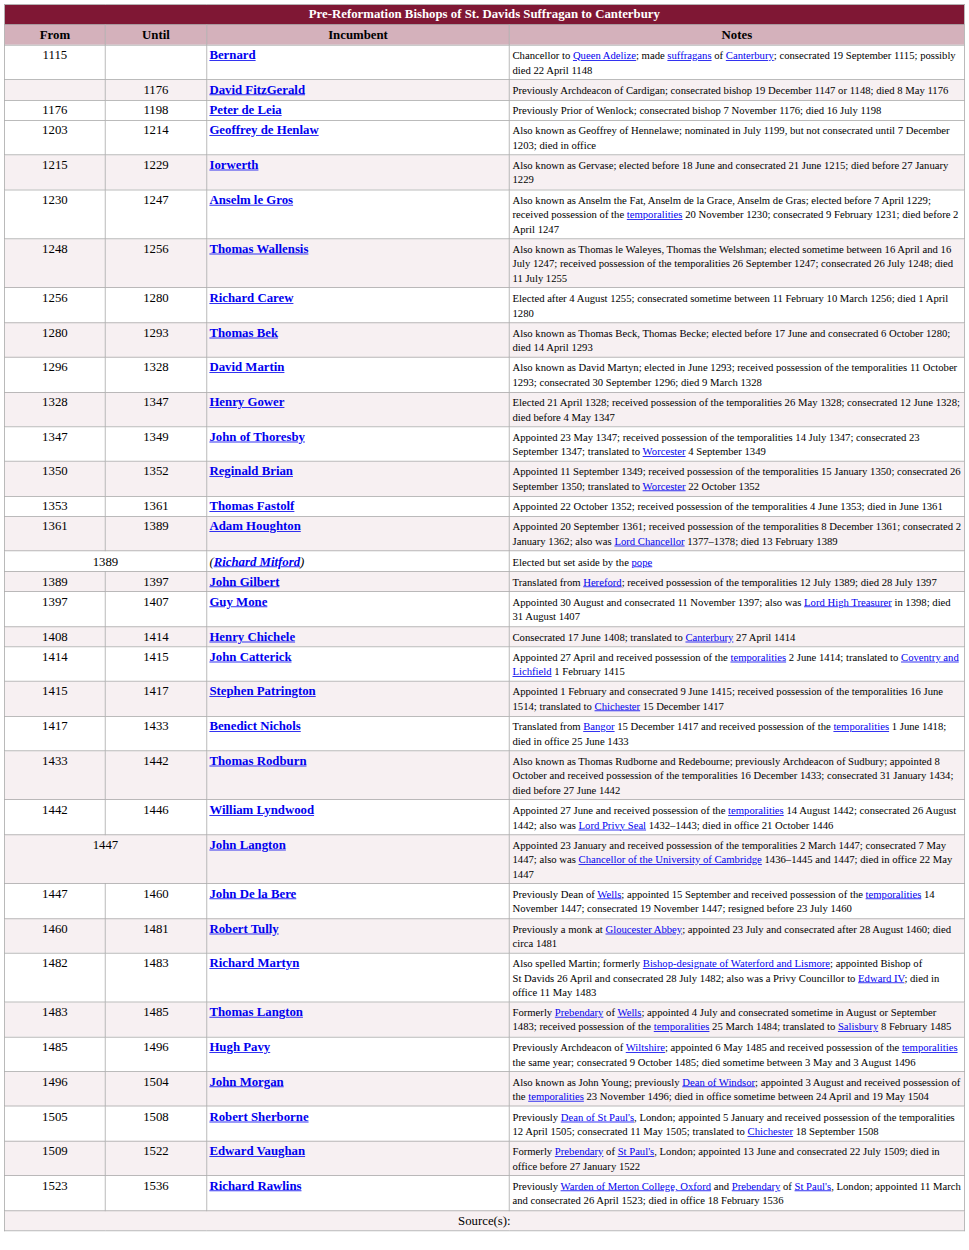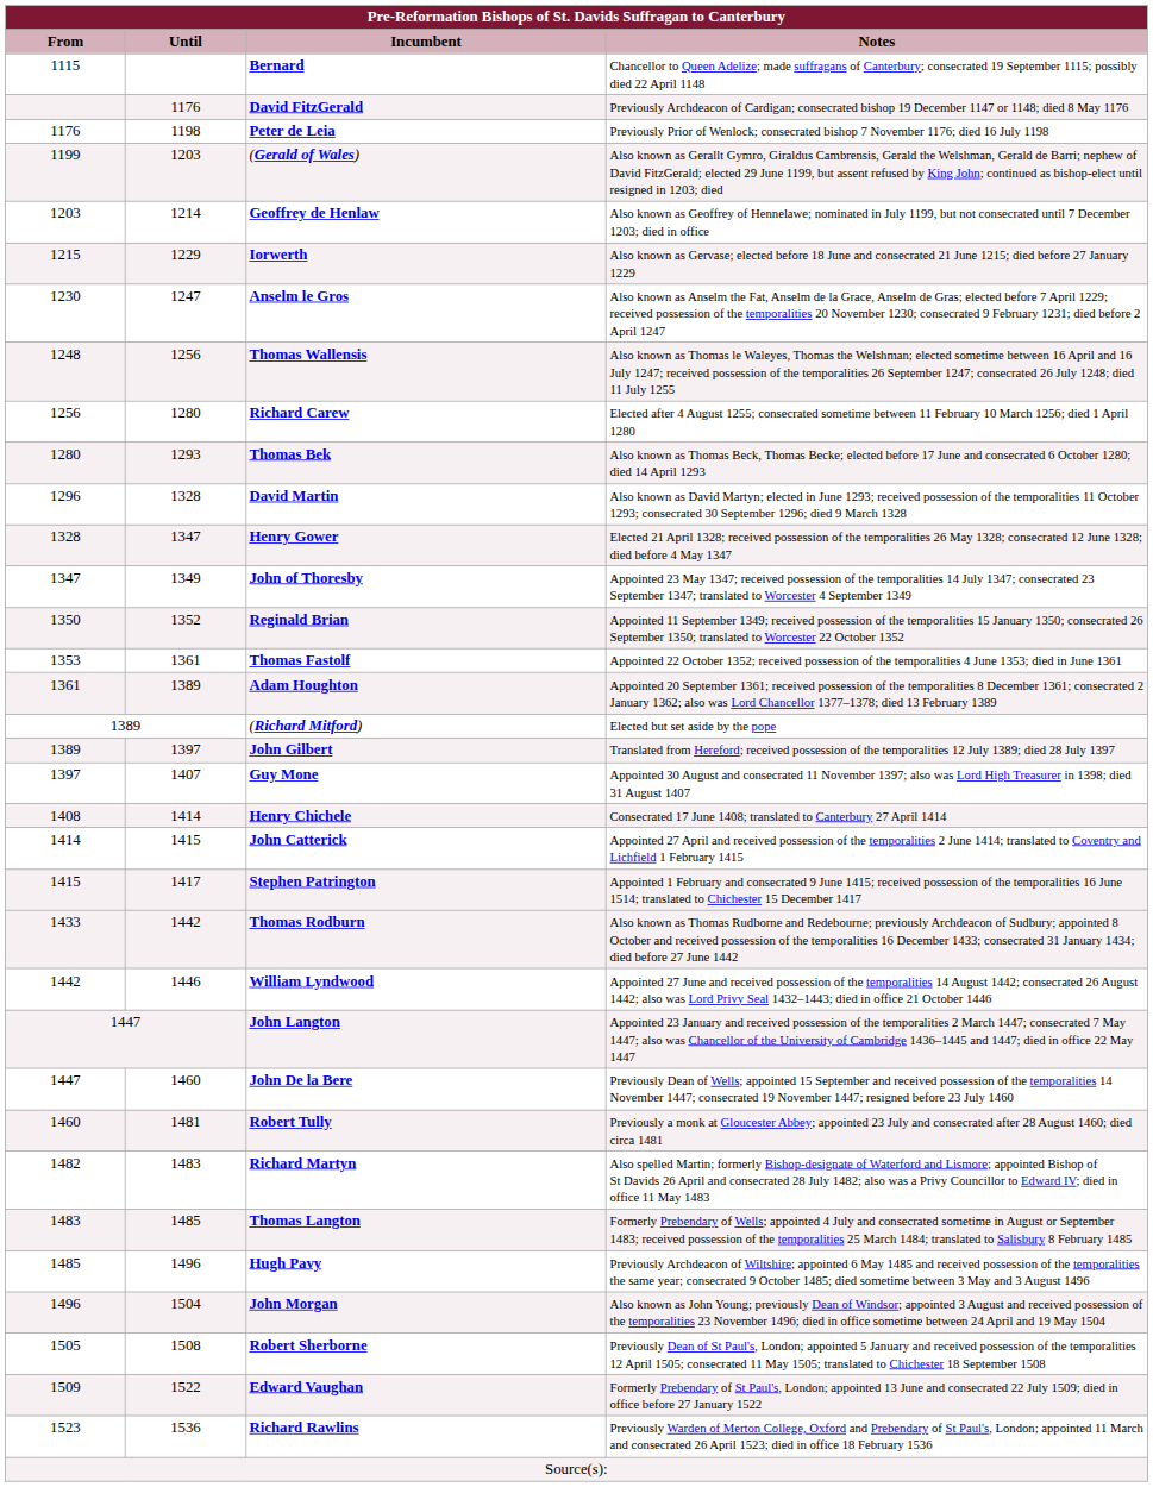 <table class="wikitable" style="width:95%;" border="1" cellpadding="2">
 <tr>
 <th colspan="4" style="background-color: #7F1734; color: white;">Pre-Reformation Bishops of St. Davids Suffragan to Canterbury</th>
 </tr>
 <tr valign=center>
 <th style="background-color:#D4B1BB" width="10%">From</th>
 <th style="background-color:#D4B1BB" width="10%">Until</th>
 <th style="background-color:#D4B1BB" width="30%">Incumbent</th>
 <th style="background-color:#D4B1BB" width="45%">Notes</th>
 </tr>
 <tr valign=top bgcolor="white">
 <td align=center>1115</td>
 <td align=center></td>
 <td><strong><a href='#'>Bernard</a></strong></td>
 <td><small>Chancellor to <a href='#'>Queen Adelize</a>; made <a href='#'>suffragans</a> of <a href='#'>Canterbury</a>; consecrated 19 September 1115; possibly died 22 April 1148</small></td>
 </tr>
 <tr valign=top bgcolor="#F7F0F2">
 <td align=center></td>
 <td align=center>1176</td>
 <td><strong><a href='#'>David FitzGerald</a></strong></td>
 <td><small>Previously Archdeacon of Cardigan; consecrated bishop 19 December 1147 or 1148; died 8 May 1176</small></td>
 </tr>
 <tr valign=top bgcolor="white">
 <td align=center>1176</td>
 <td align=center>1198</td>
 <td><strong><a href='#'>Peter de Leia</a></strong></td>
 <td><small>Previously Prior of Wenlock; consecrated bishop 7 November 1176; died 16 July 1198</small></td>
+</tr>
+<tr valign=top bgcolor="#F7F0F2">
+<td align=center>1199</td>
+<td align=center>1203</td>
+<td><em>(<strong><a href='#'>Gerald of Wales</a></strong>)</em></td>
+<td><small>Also known as Gerallt Gymro, Giraldus Cambrensis, Gerald the Welshman, Gerald de Barri; nephew of David FitzGerald; elected 29 June 1199, but assent refused by <a href='#'>King John</a>; continued as bishop-elect until resigned in 1203; died </small></td>
 </tr>
 <tr valign=top bgcolor="white">
 <td align=center>1203</td>
 <td align=center>1214</td>
 <td><strong><a href='#'>Geoffrey de Henlaw</a></strong></td>
 <td><small>Also known as Geoffrey of Hennelawe; nominated in July 1199, but not consecrated until 7 December 1203; died in office</small></td>
 </tr>
 <tr valign=top bgcolor="#F7F0F2">
 <td align=center>1215</td>
 <td align=center>1229</td>
 <td><strong><a href='#'>Iorwerth</a></strong></td>
 <td><small>Also known as Gervase; elected before 18 June and consecrated 21 June 1215; died before 27 January 1229</small></td>
 </tr>
 <tr valign=top bgcolor="white">
 <td align=center>1230</td>
 <td align=center>1247</td>
 <td><strong><a href='#'>Anselm le Gros</a></strong></td>
 <td><small>Also known as Anselm the Fat, Anselm de la Grace, Anselm de Gras; elected before 7 April 1229; received possession of the <a href='#'>temporalities</a> 20 November 1230; consecrated 9 February 1231; died before 2 April 1247</small></td>
 </tr>
 <tr valign=top bgcolor="#F7F0F2">
 <td align=center>1248</td>
 <td align=center>1256</td>
 <td><strong><a href='#'>Thomas Wallensis</a></strong></td>
 <td><small>Also known as Thomas le Waleyes, Thomas the Welshman; elected sometime between 16 April and 16 July 1247; received possession of the temporalities 26 September 1247; consecrated 26 July 1248; died 11 July 1255</small></td>
 </tr>
 <tr valign=top bgcolor="white">
 <td align=center>1256</td>
 <td align=center>1280</td>
 <td><strong><a href='#'>Richard Carew</a></strong></td>
 <td><small>Elected after 4 August 1255; consecrated sometime between 11 February 10 March 1256; died 1 April 1280</small></td>
 </tr>
 <tr valign=top bgcolor="#F7F0F2">
 <td align=center>1280</td>
 <td align=center>1293</td>
 <td><strong><a href='#'>Thomas Bek</a></strong></td>
 <td><small>Also known as Thomas Beck, Thomas Becke; elected before 17 June and consecrated 6 October 1280; died 14 April 1293</small></td>
 </tr>
 <tr valign=top bgcolor="white">
 <td align=center>1296</td>
 <td align=center>1328</td>
 <td><strong><a href='#'>David Martin</a></strong></td>
 <td><small>Also known as David Martyn; elected in June 1293; received possession of the temporalities 11 October 1293; consecrated 30 September 1296; died 9 March 1328</small></td>
 </tr>
 <tr valign=top bgcolor="#F7F0F2">
 <td align=center>1328</td>
 <td align=center>1347</td>
 <td><strong><a href='#'>Henry Gower</a></strong></td>
 <td><small>Elected 21 April 1328; received possession of the temporalities 26 May 1328; consecrated 12 June 1328; died before 4 May 1347</small></td>
 </tr>
 <tr valign=top bgcolor="white">
 <td align=center>1347</td>
 <td align=center>1349</td>
 <td><strong><a href='#'>John of Thoresby</a></strong></td>
 <td><small>Appointed 23 May 1347; received possession of the temporalities 14 July 1347; consecrated 23 September 1347; translated to <a href='#'>Worcester</a> 4 September 1349</small></td>
 </tr>
 <tr valign=top bgcolor="#F7F0F2">
 <td align=center>1350</td>
 <td align=center>1352</td>
 <td><strong><a href='#'>Reginald Brian</a></strong></td>
 <td><small>Appointed 11 September 1349; received possession of the temporalities 15 January 1350; consecrated 26 September 1350; translated to <a href='#'>Worcester</a> 22 October 1352</small></td>
 </tr>
 <tr valign=top bgcolor="white">
 <td align=center>1353</td>
 <td align=center>1361</td>
 <td><strong><a href='#'>Thomas Fastolf</a></strong></td>
 <td><small>Appointed 22 October 1352; received possession of the temporalities 4 June 1353; died in June 1361</small></td>
 </tr>
 <tr valign=top bgcolor="#F7F0F2">
 <td align=center>1361</td>
 <td align=center>1389</td>
 <td><strong><a href='#'>Adam Houghton</a></strong></td>
 <td><small>Appointed 20 September 1361; received possession of the temporalities 8 December 1361; consecrated 2 January 1362; also was <a href='#'>Lord Chancellor</a> 1377–1378; died 13 February 1389</small></td>
 </tr>
 <tr valign=top bgcolor="white">
 <td colspan=2 align=center>1389</td>
 <td><em>(<strong><a href='#'>Richard Mitford</a></strong>)</em></td>
 <td><small>Elected but set aside by the <a href='#'>pope</a></small></td>
 </tr>
 <tr valign=top bgcolor="#F7F0F2">
 <td align=center>1389</td>
 <td align=center>1397</td>
 <td><strong><a href='#'>John Gilbert</a></strong></td>
 <td><small>Translated from <a href='#'>Hereford</a>; received possession of the temporalities 12 July 1389; died 28 July 1397</small></td>
 </tr>
 <tr valign=top bgcolor="white">
 <td align=center>1397</td>
 <td align=center>1407</td>
 <td><strong><a href='#'>Guy Mone</a></strong></td>
 <td><small>Appointed 30 August and consecrated 11 November 1397; also was <a href='#'>Lord High Treasurer</a> in 1398; died 31 August 1407</small></td>
 </tr>
 <tr valign=top bgcolor="#F7F0F2">
 <td align=center>1408</td>
 <td align=center>1414</td>
 <td><strong><a href='#'>Henry Chichele</a></strong></td>
 <td><small>Consecrated 17 June 1408; translated to <a href='#'>Canterbury</a> 27 April 1414</small></td>
 </tr>
 <tr valign=top bgcolor="white">
 <td align=center>1414</td>
 <td align=center>1415</td>
 <td><strong><a href='#'>John Catterick</a></strong></td>
 <td><small>Appointed 27 April and received possession of the <a href='#'>temporalities</a> 2 June 1414; translated to <a href='#'>Coventry and Lichfield</a> 1 February 1415</small></td>
 </tr>
 <tr valign=top bgcolor="#F7F0F2">
 <td align=center>1415</td>
 <td align=center>1417</td>
 <td><strong><a href='#'>Stephen Patrington</a></strong></td>
 <td><small>Appointed 1 February and consecrated 9 June 1415; received possession of the temporalities 16 June 1514; translated to <a href='#'>Chichester</a> 15 December 1417</small></td>
 </tr>
-<tr valign=top bgcolor="white">
-<td align=center>1417</td>
-<td align=center>1433</td>
-<td><strong><a href='#'>Benedict Nichols</a></strong></td>
-<td><small>Translated from <a href='#'>Bangor</a> 15 December 1417 and received possession of the <a href='#'>temporalities</a> 1 June 1418; died in office 25 June 1433</small></td>
-</tr>
 <tr valign=top bgcolor="#F7F0F2">
 <td align=center>1433</td>
 <td align=center>1442</td>
 <td><strong><a href='#'>Thomas Rodburn</a></strong></td>
 <td><small>Also known as Thomas Rudborne and Redebourne; previously Archdeacon of Sudbury; appointed 8 October and received possession of the temporalities 16 December 1433; consecrated 31 January 1434; died before 27 June 1442</small></td>
 </tr>
 <tr valign=top bgcolor="white">
 <td align=center>1442</td>
 <td align=center>1446</td>
 <td><strong><a href='#'>William Lyndwood</a></strong></td>
 <td><small>Appointed 27 June and received possession of the <a href='#'>temporalities</a> 14 August 1442; consecrated 26 August 1442; also was <a href='#'>Lord Privy Seal</a> 1432–1443; died in office 21 October 1446</small></td>
 </tr>
 <tr valign=top bgcolor="#F7F0F2">
 <td colspan=2 align=center>1447</td>
 <td><strong><a href='#'>John Langton</a></strong></td>
 <td><small>Appointed 23 January and received possession of the temporalities 2 March 1447; consecrated 7 May 1447; also was <a href='#'>Chancellor of the University of Cambridge</a> 1436–1445 and 1447; died in office 22 May 1447</small></td>
 </tr>
 <tr valign=top bgcolor="white">
 <td align=center>1447</td>
 <td align=center>1460</td>
 <td><strong><a href='#'>John De la Bere</a></strong></td>
 <td><small>Previously Dean of <a href='#'>Wells</a>; appointed 15 September and received possession of the <a href='#'>temporalities</a> 14 November 1447; consecrated 19 November 1447; resigned before 23 July 1460</small></td>
 </tr>
 <tr valign=top bgcolor="#F7F0F2">
 <td align=center>1460</td>
 <td align=center> 1481</td>
 <td><strong><a href='#'>Robert Tully</a></strong></td>
 <td><small>Previously a monk at <a href='#'>Gloucester Abbey</a>; appointed 23 July and consecrated after 28 August 1460; died circa 1481</small></td>
 </tr>
 <tr valign=top bgcolor="white">
 <td align=center>1482</td>
 <td align=center>1483</td>
 <td><strong><a href='#'>Richard Martyn</a></strong></td>
 <td><small>Also spelled Martin; formerly <a href='#'>Bishop-designate of Waterford and Lismore</a>; appointed Bishop of St Davids 26 April and consecrated 28 July 1482; also was a Privy Councillor to <a href='#'>Edward IV</a>; died in office 11 May 1483</small></td>
 </tr>
 <tr valign=top bgcolor="#F7F0F2">
 <td align=center>1483</td>
 <td align=center>1485</td>
 <td><strong><a href='#'>Thomas Langton</a></strong></td>
 <td><small>Formerly <a href='#'>Prebendary</a> of <a href='#'>Wells</a>; appointed 4 July and consecrated sometime in August or September 1483; received possession of the <a href='#'>temporalities</a> 25 March 1484; translated to <a href='#'>Salisbury</a> 8 February 1485</small></td>
 </tr>
 <tr valign=top bgcolor="white">
 <td align=center>1485</td>
 <td align=center>1496</td>
 <td><strong><a href='#'>Hugh Pavy</a></strong></td>
 <td><small>Previously Archdeacon of <a href='#'>Wiltshire</a>; appointed 6 May 1485 and received possession of the <a href='#'>temporalities</a> the same year; consecrated 9 October 1485; died sometime between 3 May and 3 August 1496</small></td>
 </tr>
 <tr valign=top bgcolor="#F7F0F2">
 <td align=center>1496</td>
 <td align=center>1504</td>
 <td><strong><a href='#'>John Morgan</a></strong></td>
 <td><small>Also known as John Young; previously <a href='#'>Dean of Windsor</a>; appointed 3 August and received possession of the <a href='#'>temporalities</a> 23 November 1496; died in office sometime between 24 April and 19 May 1504</small></td>
 </tr>
 <tr valign=top bgcolor="white">
 <td align=center>1505</td>
 <td align=center>1508</td>
 <td><strong><a href='#'>Robert Sherborne</a></strong></td>
 <td><small>Previously <a href='#'>Dean of St&nbsp;Paul's</a>, London; appointed 5 January and received possession of the temporalities 12 April 1505; consecrated 11 May 1505; translated to <a href='#'>Chichester</a> 18 September 1508</small></td>
 </tr>
 <tr valign=top bgcolor="#F7F0F2">
 <td align=center>1509</td>
 <td align=center>1522</td>
 <td><strong><a href='#'>Edward Vaughan</a></strong></td>
 <td><small>Formerly <a href='#'>Prebendary</a> of <a href='#'>St Paul's</a>, London; appointed 13 June and consecrated 22 July 1509; died in office before 27 January 1522</small></td>
 </tr>
 <tr valign=top bgcolor="white">
 <td align=center>1523</td>
 <td align=center>1536</td>
 <td><strong><a href='#'>Richard Rawlins</a></strong></td>
 <td><small>Previously <a href='#'>Warden of Merton College, Oxford</a> and <a href='#'>Prebendary</a> of <a href='#'>St Paul's</a>, London; appointed 11 March and consecrated 26 April 1523; died in office 18 February 1536</small></td>
 </tr>
 <tr valign=top bgcolor="#F7F0F2">
 <td align=center colspan="4">Source(s):</td>
 </tr>
 </table>
